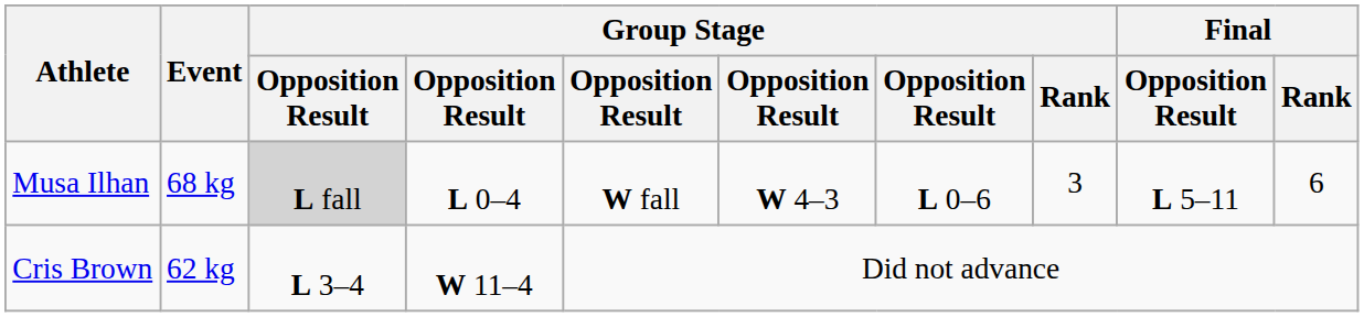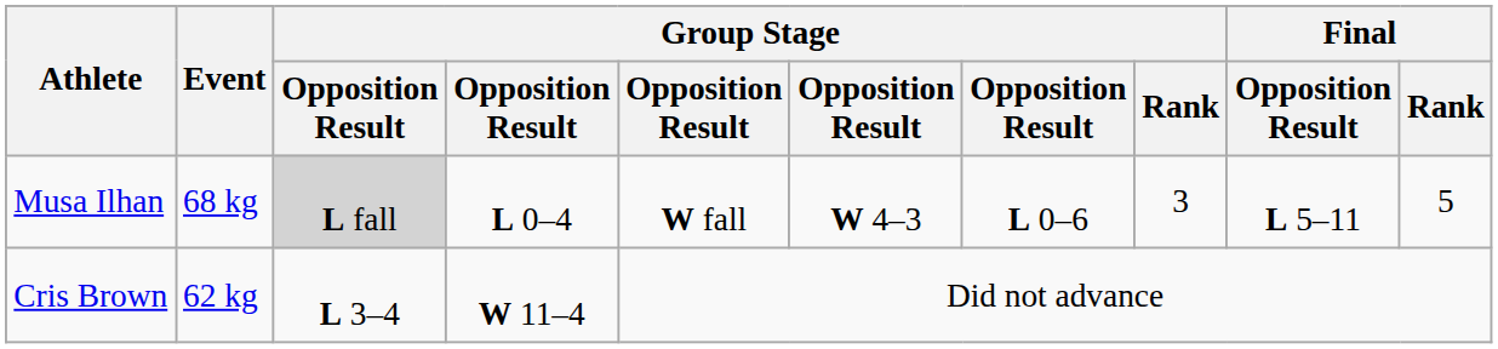 <table class=wikitable style="font-size:90%">
 <tr>
 <th rowspan="2">Athlete</th>
 <th rowspan="2">Event</th>
 <th colspan="6">Group Stage</th>
 <th colspan=2>Final</th>
 </tr>
 <tr>
 <th>Opposition<br>Result</th>
 <th>Opposition<br>Result</th>
 <th>Opposition<br>Result</th>
 <th>Opposition<br>Result</th>
 <th>Opposition<br>Result</th>
 <th>Rank</th>
 <th>Opposition<br>Result</th>
 <th>Rank</th>
 </tr>
 <tr align=center>
 <td align=left><a href='#'>Musa Ilhan</a></td>
 <td align=left><a href='#'>68 kg</a></td>
 <td style="background: lightgrey;"><br><strong>L</strong> fall</td>
 <td><br><strong>L</strong> 0–4</td>
 <td><br><strong>W</strong> fall</td>
 <td><br><strong>W</strong> 4–3</td>
 <td><br><strong>L</strong> 0–6</td>
 <td>3</td>
 <td><br><strong>L</strong> 5–11</td>
-<td>6</td>
+<td>5</td>
 </tr>
 <tr align=center>
 <td align=left><a href='#'>Cris Brown</a></td>
 <td align=left><a href='#'>62 kg</a></td>
 <td><br><strong>L</strong> 3–4</td>
 <td><br><strong>W</strong> 11–4</td>
 <td colspan=6>Did not advance</td>
 </tr>
 </table>
